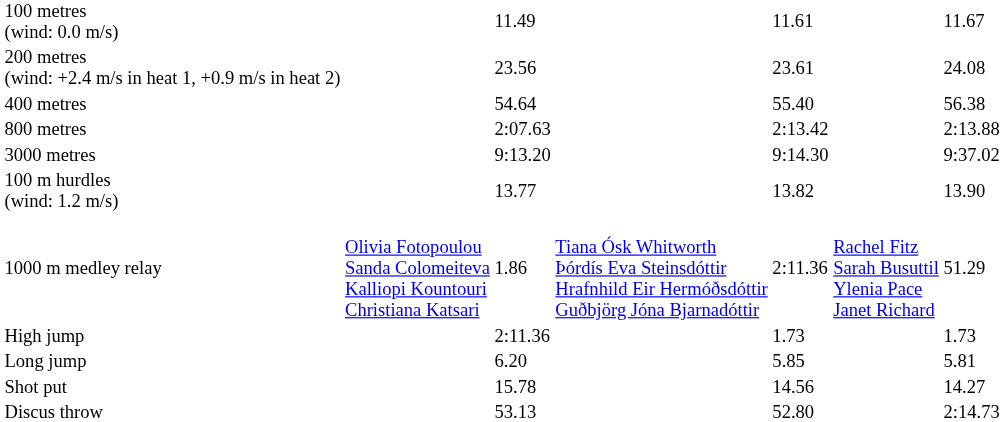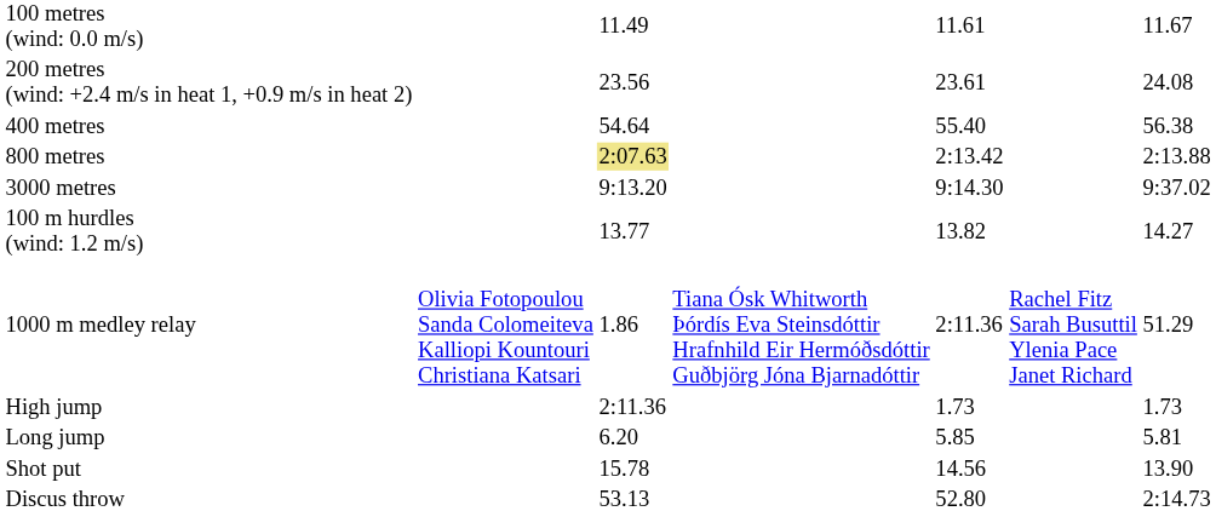 <table>
 <tr>
 <td>100 metres<br>(wind: 0.0 m/s)</td>
 <td></td>
 <td>11.49</td>
 <td></td>
 <td>11.61</td>
 <td></td>
 <td>11.67</td>
 </tr>
 <tr>
 <td>200 metres<br>(wind: +2.4 m/s in heat 1, +0.9 m/s in heat 2)</td>
 <td></td>
 <td>23.56 </td>
 <td></td>
 <td>23.61</td>
 <td></td>
 <td>24.08 </td>
 </tr>
 <tr>
 <td>400 metres</td>
 <td></td>
 <td>54.64</td>
 <td></td>
 <td>55.40</td>
 <td></td>
 <td>56.38</td>
 </tr>
 <tr>
 <td>800 metres</td>
 <td></td>
-<td>2:07.63</td>
+<td style="background: khaki;">2:07.63</td>
 <td></td>
 <td>2:13.42</td>
 <td></td>
 <td>2:13.88</td>
 </tr>
 <tr>
 <td>3000 metres</td>
 <td></td>
 <td>9:13.20</td>
 <td></td>
 <td>9:14.30</td>
 <td></td>
 <td>9:37.02</td>
 </tr>
 <tr>
 <td>100 m hurdles<br>(wind: 1.2 m/s)</td>
 <td></td>
 <td>13.77</td>
 <td></td>
 <td>13.82</td>
 <td></td>
-<td>13.90</td>
+<td>14.27</td>
 </tr>
 <tr>
 <td>1000 m medley relay</td>
 <td><br><a href='#'>Olivia Fotopoulou</a><br><a href='#'>Sanda Colomeiteva</a><br><a href='#'>Kalliopi Kountouri</a><br><a href='#'>Christiana Katsari</a></td>
 <td>1.86</td>
 <td><br><a href='#'>Tiana Ósk Whitworth</a><br><a href='#'>Þórdís Eva Steinsdóttir</a><br><a href='#'>Hrafnhild Eir Hermóðsdóttir</a><br><a href='#'>Guðbjörg Jóna Bjarnadóttir</a></td>
 <td>2:11.36</td>
 <td><br><a href='#'>Rachel Fitz</a><br><a href='#'>Sarah Busuttil</a><br><a href='#'>Ylenia Pace</a><br><a href='#'>Janet Richard</a></td>
 <td>51.29</td>
 </tr>
 <tr>
 <td>High jump</td>
 <td></td>
 <td>2:11.36</td>
 <td></td>
 <td>1.73</td>
 <td></td>
 <td>1.73</td>
 </tr>
 <tr>
 <td>Long jump</td>
 <td></td>
 <td>6.20</td>
 <td></td>
 <td>5.85</td>
 <td></td>
 <td>5.81</td>
 </tr>
 <tr>
 <td>Shot put</td>
 <td></td>
 <td>15.78</td>
 <td></td>
 <td>14.56</td>
 <td></td>
-<td>14.27</td>
+<td>13.90</td>
 </tr>
 <tr>
 <td>Discus throw</td>
 <td></td>
 <td>53.13</td>
 <td></td>
 <td>52.80</td>
 <td></td>
 <td>2:14.73</td>
 </tr>
 </table>
